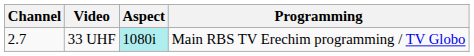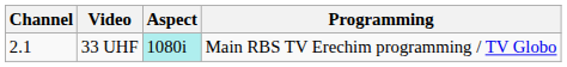 <table class="wikitable">
 <tr>
 <th>Channel</th>
 <th>Video</th>
 <th>Aspect</th>
 <th>Programming</th>
 </tr>
 <tr>
-<td>2.7</td>
+<td>2.1</td>
 <td>33 UHF</td>
 <td style="background: paleturquoise;">1080i</td>
 <td>Main RBS TV Erechim programming / <a href='#'>TV Globo</a></td>
 </tr>
 </table>
